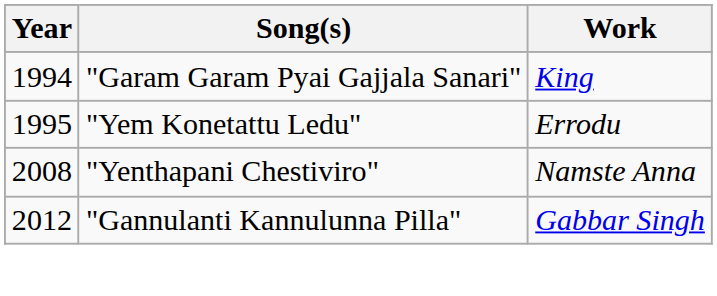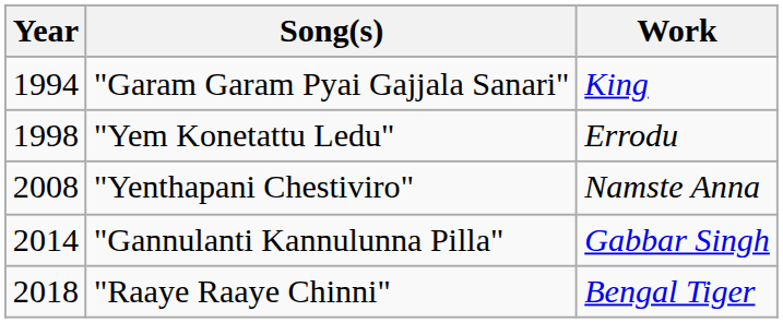 <table class="wikitable sortable">
 <tr>
 <th rowspan="1">Year</th>
 <th rowspan="1">Song(s)</th>
 <th rowspan="1">Work</th>
 </tr>
 <tr>
 <td>1994</td>
 <td>"Garam Garam Pyai Gajjala Sanari"</td>
 <td><a href='#'><em>King</em></a></td>
 </tr>
 <tr>
-<td>1995</td>
+<td>1998</td>
 <td>"Yem Konetattu Ledu"</td>
 <td><em>Errodu</em></td>
 </tr>
 <tr>
 <td>2008</td>
 <td>"Yenthapani Chestiviro"</td>
 <td><em>Namste Anna</em></td>
 </tr>
 <tr>
-<td>2012</td>
+<td>2014</td>
 <td>"Gannulanti Kannulunna Pilla"</td>
 <td><a href='#'><em>Gabbar Singh</em></a></td>
 </tr>
+<tr>
+<td>2018</td>
+<td>"Raaye Raaye Chinni"</td>
+<td><a href='#'><em>Bengal Tiger</em></a></td>
+</tr>
 </table>
